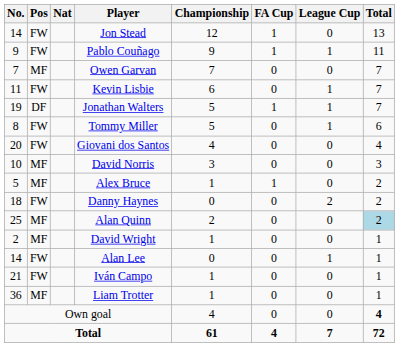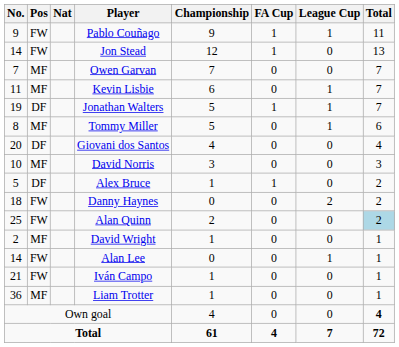 <table class="wikitable" style="text-align: center;">
 <tr>
 <th width=0%>No.</th>
 <th width=0%>Pos</th>
 <th width=0%>Nat</th>
 <th width=0%>Player</th>
 <th width=0%>Championship</th>
 <th width=0%>FA Cup</th>
 <th width=0%>League Cup</th>
 <th width=0%>Total</th>
 </tr>
 <tr>
+<td>9</td>
+<td>FW</td>
+<td></td>
+<td><a href='#'>Pablo Couñago</a></td>
+<td>9</td>
+<td>1</td>
+<td>1</td>
+<td>11</td>
+</tr>
+<tr>
 <td>14</td>
 <td>FW</td>
 <td></td>
 <td><a href='#'>Jon Stead</a></td>
 <td>12</td>
 <td>1</td>
 <td>0</td>
 <td>13</td>
-</tr>
-<tr>
-<td>9</td>
-<td>FW</td>
-<td></td>
-<td><a href='#'>Pablo Couñago</a></td>
-<td>9</td>
-<td>1</td>
-<td>1</td>
-<td>11</td>
 </tr>
 <tr>
 <td>7</td>
 <td>MF</td>
 <td></td>
 <td><a href='#'>Owen Garvan</a></td>
 <td>7</td>
 <td>0</td>
 <td>0</td>
 <td>7</td>
 </tr>
 <tr>
 <td>11</td>
-<td>FW</td>
+<td>MF</td>
 <td></td>
 <td><a href='#'>Kevin Lisbie</a></td>
 <td>6</td>
 <td>0</td>
 <td>1</td>
 <td>7</td>
 </tr>
 <tr>
 <td>19</td>
 <td>DF</td>
 <td></td>
 <td><a href='#'>Jonathan Walters</a></td>
 <td>5</td>
 <td>1</td>
 <td>1</td>
 <td>7</td>
 </tr>
 <tr>
 <td>8</td>
-<td>FW</td>
+<td>MF</td>
 <td></td>
 <td><a href='#'>Tommy Miller</a></td>
 <td>5</td>
 <td>0</td>
 <td>1</td>
 <td>6</td>
 </tr>
 <tr>
 <td>20</td>
-<td>FW</td>
+<td>DF</td>
 <td></td>
 <td><a href='#'>Giovani dos Santos</a></td>
 <td>4</td>
 <td>0</td>
 <td>0</td>
 <td>4</td>
 </tr>
 <tr>
 <td>10</td>
 <td>MF</td>
 <td></td>
 <td><a href='#'>David Norris</a></td>
 <td>3</td>
 <td>0</td>
 <td>0</td>
 <td>3</td>
 </tr>
 <tr>
 <td>5</td>
-<td>MF</td>
+<td>DF</td>
 <td></td>
 <td><a href='#'>Alex Bruce</a></td>
 <td>1</td>
 <td>1</td>
 <td>0</td>
 <td>2</td>
 </tr>
 <tr>
 <td>18</td>
 <td>FW</td>
 <td></td>
 <td><a href='#'>Danny Haynes</a></td>
 <td>0</td>
 <td>0</td>
 <td>2</td>
 <td>2</td>
 </tr>
 <tr>
 <td>25</td>
-<td>MF</td>
+<td>FW</td>
 <td></td>
 <td><a href='#'>Alan Quinn</a></td>
 <td>2</td>
 <td>0</td>
 <td>0</td>
 <td style="background: lightblue;">2</td>
 </tr>
 <tr>
 <td>2</td>
 <td>MF</td>
 <td></td>
 <td><a href='#'>David Wright</a></td>
 <td>1</td>
 <td>0</td>
 <td>0</td>
 <td>1</td>
 </tr>
 <tr>
 <td>14</td>
 <td>FW</td>
 <td></td>
 <td><a href='#'>Alan Lee</a></td>
 <td>0</td>
 <td>0</td>
 <td>1</td>
 <td>1</td>
 </tr>
 <tr>
 <td>21</td>
 <td>FW</td>
 <td></td>
 <td><a href='#'>Iván Campo</a></td>
 <td>1</td>
 <td>0</td>
 <td>0</td>
 <td>1</td>
 </tr>
 <tr>
 <td>36</td>
 <td>MF</td>
 <td></td>
 <td><a href='#'>Liam Trotter</a></td>
 <td>1</td>
 <td>0</td>
 <td>0</td>
 <td>1</td>
 </tr>
 <tr>
 <td colspan=4>Own goal</td>
 <td>4</td>
 <td>0</td>
 <td>0</td>
 <td><strong>4</strong></td>
 </tr>
 <tr>
 <td colspan=4><strong>Total</strong></td>
 <td><strong>61</strong></td>
 <td><strong>4</strong></td>
 <td><strong>7</strong></td>
 <td><strong>72</strong></td>
 </tr>
 </table>
